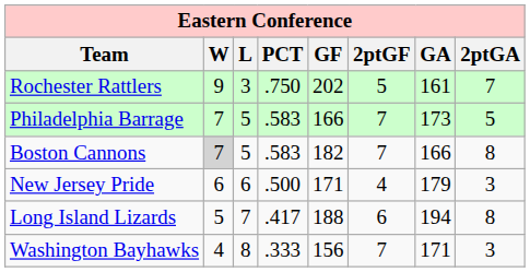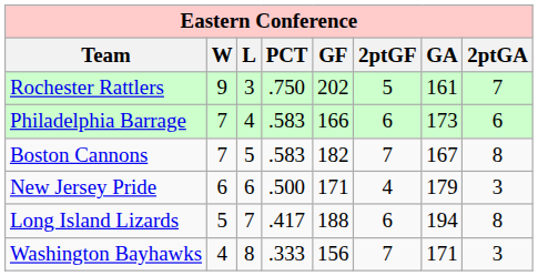 <table class="wikitable">
 <tr bgcolor="#ffcbcb">
 <td colspan="9" align="center"><strong>Eastern Conference</strong></td>
 </tr>
 <tr bgcolor="#efefef">
 <th>Team</th>
 <th>W</th>
 <th>L</th>
 <th>PCT</th>
 <th>GF</th>
 <th>2ptGF</th>
 <th>GA</th>
 <th>2ptGA</th>
 </tr>
 <tr align="center"  bgcolor="#ccffcc">
 <td align="left"><a href='#'>Rochester Rattlers</a></td>
 <td>9</td>
 <td>3</td>
 <td>.750</td>
 <td>202</td>
 <td>5</td>
 <td>161</td>
 <td>7</td>
 </tr>
 <tr align="center"  bgcolor="#ccffcc">
 <td align="left"><a href='#'>Philadelphia Barrage</a></td>
 <td>7</td>
-<td>5</td>
+<td>4</td>
 <td>.583</td>
 <td>166</td>
-<td>7</td>
+<td>6</td>
 <td>173</td>
-<td>5</td>
+<td>6</td>
 </tr>
 <tr align="center">
 <td align="left"><a href='#'>Boston Cannons</a></td>
-<td style="background: lightgrey;">7</td>
+<td>7</td>
 <td>5</td>
 <td>.583</td>
 <td>182</td>
 <td>7</td>
-<td>166</td>
+<td>167</td>
 <td>8</td>
 </tr>
 <tr align="center">
 <td align="left"><a href='#'>New Jersey Pride</a></td>
 <td>6</td>
 <td>6</td>
 <td>.500</td>
 <td>171</td>
 <td>4</td>
 <td>179</td>
 <td>3</td>
 </tr>
 <tr align="center">
 <td align="left"><a href='#'>Long Island Lizards</a></td>
 <td>5</td>
 <td>7</td>
 <td>.417</td>
 <td>188</td>
 <td>6</td>
 <td>194</td>
 <td>8</td>
 </tr>
 <tr align="center">
 <td align="left"><a href='#'>Washington Bayhawks</a></td>
 <td>4</td>
 <td>8</td>
 <td>.333</td>
 <td>156</td>
 <td>7</td>
 <td>171</td>
 <td>3</td>
 </tr>
 </table>
